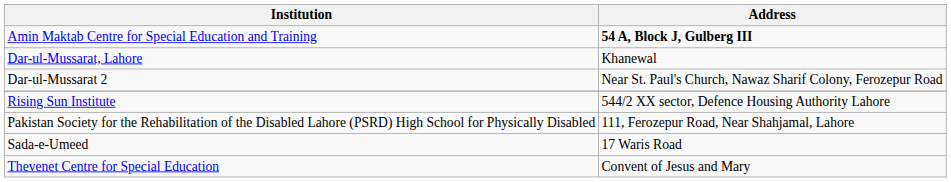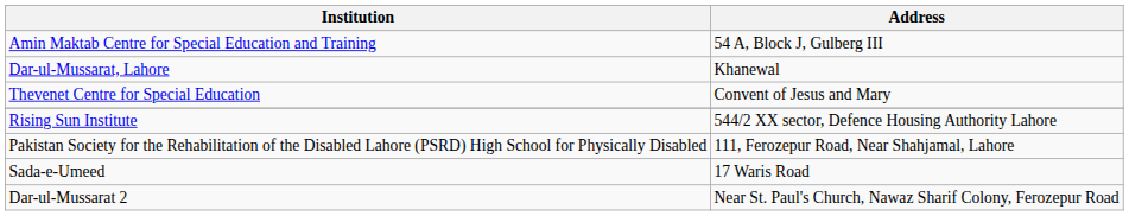 <table class="wikitable">
 <tr>
 <th>Institution</th>
 <th>Address</th>
 </tr>
 <tr>
 <td><a href='#'>Amin Maktab Centre for Special Education and Training</a></td>
-<td><strong>54 A, Block J, Gulberg III</strong></td>
+<td>54 A, Block J, Gulberg III</td>
 </tr>
 <tr>
 <td><a href='#'>Dar-ul-Mussarat, Lahore</a></td>
 <td>Khanewal </td>
 </tr>
 <tr>
-<td>Dar-ul-Mussarat 2</td>
-<td>Near St. Paul's Church, Nawaz Sharif Colony, Ferozepur Road</td>
+<td><a href='#'>Thevenet Centre for Special Education</a></td>
+<td>Convent of Jesus and Mary</td>
 </tr>
 <tr>
 </tr>
 <tr>
 </tr>
 <tr>
 <td><a href='#'>Rising Sun Institute</a></td>
 <td>544/2 XX sector, Defence Housing Authority Lahore</td>
 </tr>
 <tr>
 <td>Pakistan Society for the Rehabilitation of the Disabled Lahore (PSRD) High School for Physically Disabled</td>
 <td>111, Ferozepur Road, Near Shahjamal, Lahore</td>
 </tr>
 <tr>
 <td>Sada-e-Umeed</td>
 <td>17 Waris Road</td>
 </tr>
 <tr>
-<td><a href='#'>Thevenet Centre for Special Education</a></td>
-<td>Convent of Jesus and Mary</td>
+<td>Dar-ul-Mussarat 2</td>
+<td>Near St. Paul's Church, Nawaz Sharif Colony, Ferozepur Road</td>
 </tr>
 </table>
